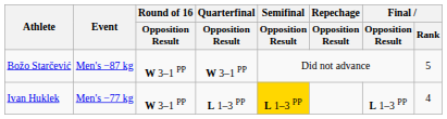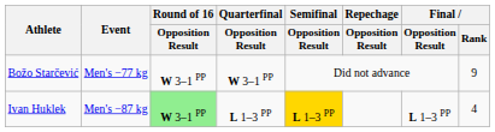 <table class="wikitable" style="font-size:90%">
 <tr>
 <th rowspan=2>Athlete</th>
 <th rowspan=2>Event</th>
 <th>Round of 16</th>
 <th>Quarterfinal</th>
 <th>Semifinal</th>
 <th>Repechage</th>
 <th colspan=2>Final / </th>
 </tr>
 <tr style="font-size: 95%">
 <th>Opposition<br>Result</th>
 <th>Opposition<br>Result</th>
 <th>Opposition<br>Result</th>
 <th>Opposition<br>Result</th>
 <th>Opposition<br>Result</th>
 <th>Rank</th>
 </tr>
 <tr align=center>
 <td align=left><a href='#'>Božo Starčević</a></td>
-<td align=left><a href='#'>Men's −87 kg</a></td>
+<td align=left><a href='#'>Men's −77 kg</a></td>
 <td><br><strong>W</strong> 3–1 <sup>PP</sup></td>
 <td><br><strong>W</strong> 3–1 <sup>PP</sup></td>
 <td colspan="3">Did not advance</td>
-<td>5</td>
+<td>9</td>
 </tr>
 <tr align=center>
 <td align=left><a href='#'>Ivan Huklek</a></td>
-<td align=left><a href='#'>Men's −77 kg</a></td>
-<td><br><strong>W</strong> 3–1 <sup>PP</sup></td>
+<td align=left><a href='#'>Men's −87 kg</a></td>
+<td style="background: lightgreen;"><br><strong>W</strong> 3–1 <sup>PP</sup></td>
 <td><br><strong>L</strong> 1–3 <sup>PP</sup></td>
 <td style="background: gold;"><br><strong>L</strong> 1–3 <sup>PP</sup></td>
 <td></td>
 <td><br><strong>L</strong> 1–3 <sup>PP</sup></td>
 <td>4</td>
 </tr>
 </table>
